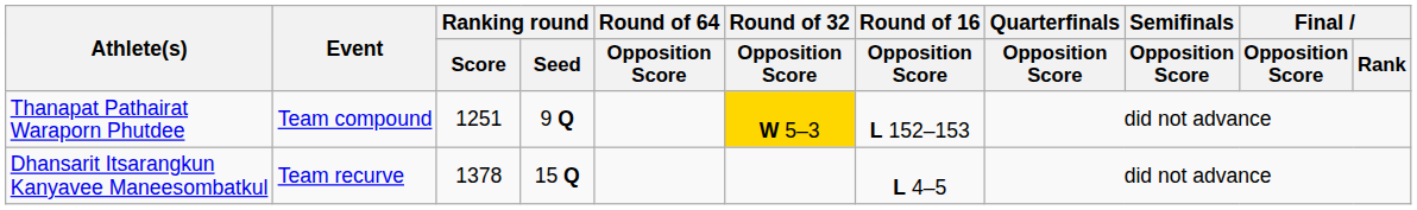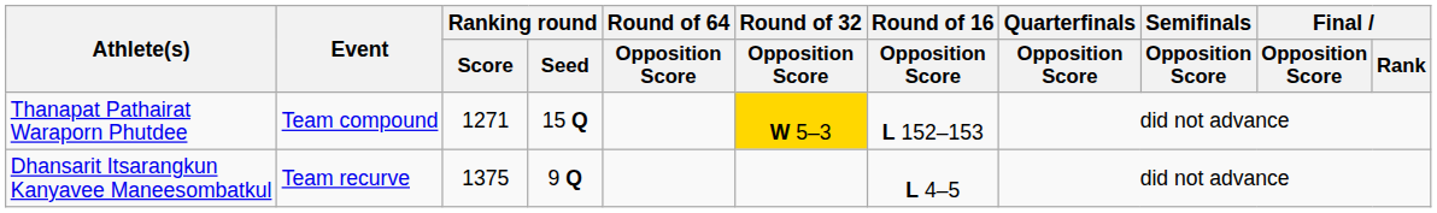 <table class="wikitable" style="font-size:90%">
 <tr>
 <th rowspan=2>Athlete(s)</th>
 <th rowspan=2>Event</th>
 <th colspan="2">Ranking round</th>
 <th>Round of 64</th>
 <th>Round of 32</th>
 <th>Round of 16</th>
 <th>Quarterfinals</th>
 <th>Semifinals</th>
 <th colspan="2">Final / </th>
 </tr>
 <tr style="font-size:95%">
 <th>Score</th>
 <th>Seed</th>
 <th>Opposition<br>Score</th>
 <th>Opposition<br>Score</th>
 <th>Opposition<br>Score</th>
 <th>Opposition<br>Score</th>
 <th>Opposition<br>Score</th>
 <th>Opposition<br>Score</th>
 <th>Rank</th>
 </tr>
 <tr align=center>
 <td align=left><a href='#'>Thanapat Pathairat</a> <br><a href='#'>Waraporn Phutdee</a></td>
 <td align=left><a href='#'>Team compound</a></td>
-<td>1251</td>
-<td>9 <strong>Q</strong></td>
+<td>1271</td>
+<td>15 <strong>Q</strong></td>
 <td></td>
 <td style="background: gold;"> <br> <strong>W</strong> 5–3</td>
 <td> <br> <strong>L</strong> 152–153</td>
 <td colspan=4>did not advance</td>
 </tr>
 <tr align=center>
 <td align=left><a href='#'>Dhansarit Itsarangkun</a> <br> <a href='#'>Kanyavee Maneesombatkul</a></td>
 <td align=left><a href='#'>Team recurve</a></td>
-<td>1378</td>
-<td>15 <strong>Q</strong></td>
+<td>1375</td>
+<td>9 <strong>Q</strong></td>
 <td></td>
 <td></td>
 <td> <br> <strong>L</strong> 4–5</td>
 <td colspan=4>did not advance</td>
 </tr>
 </table>
